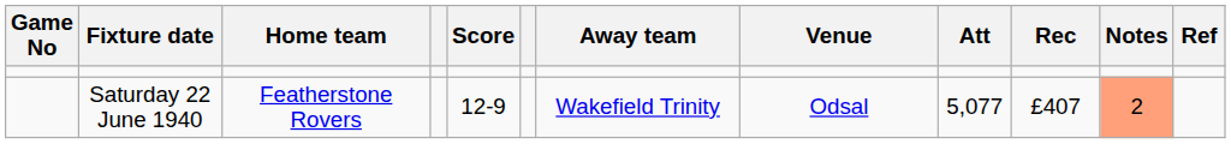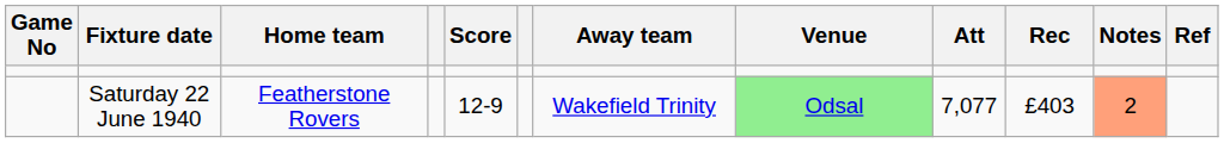 <table class="wikitable" style="text-align:center;">
 <tr>
 <th width=20 abbr="No">Game No</th>
 <th width=100 abbr="Date">Fixture date</th>
 <th width=150 abbr="Home team">Home team</th>
 <th width=5 abbr="space"></th>
 <th width=20 abbr="Score">Score</th>
 <th width=5 abbr="space"></th>
 <th width=150 abbr="Away team">Away team</th>
 <th width=150 abbr="Venue">Venue</th>
 <th width=45 abbr="Att">Att</th>
 <th width=60 abbr="Rec">Rec</th>
 <th width=20 abbr="Notes">Notes</th>
 <th width=30 abbr="Ref">Ref</th>
 </tr>
 <tr>
 <td></td>
 <td></td>
 <td></td>
 <td></td>
 <td></td>
 <td></td>
 <td></td>
 <td></td>
 <td></td>
 <td></td>
 <td></td>
 </tr>
 <tr>
 <td></td>
 <td>Saturday 22 June 1940</td>
 <td><a href='#'>Featherstone Rovers</a></td>
 <td></td>
 <td>12-9</td>
 <td></td>
 <td><a href='#'>Wakefield Trinity</a></td>
-<td><a href='#'>Odsal</a></td>
-<td>5,077</td>
-<td>£407</td>
+<td style="background: lightgreen;"><a href='#'>Odsal</a></td>
+<td>7,077</td>
+<td>£403</td>
 <td style="background: lightsalmon;">2</td>
 <td></td>
 </tr>
 </table>
